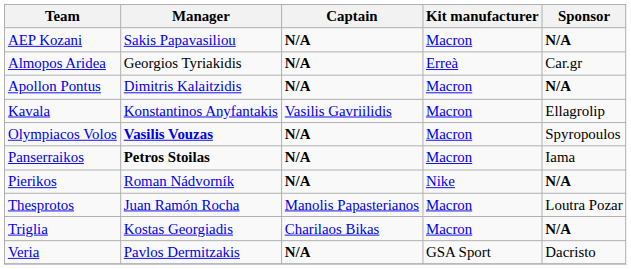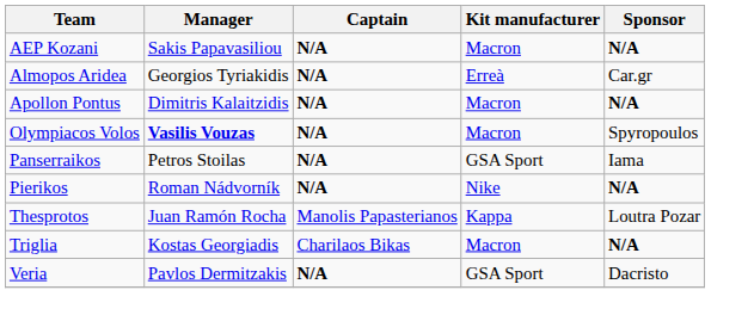 <table class="wikitable sortable" style="text-align: left;">
 <tr>
 <th>Team</th>
 <th>Manager</th>
 <th>Captain</th>
 <th>Kit manufacturer</th>
 <th>Sponsor</th>
 </tr>
 <tr>
 <td><a href='#'>AEP Kozani</a></td>
 <td> <a href='#'>Sakis Papavasiliou</a></td>
 <td><strong>N/A</strong></td>
 <td><a href='#'>Macron</a></td>
 <td><strong>N/A</strong></td>
 </tr>
 <tr>
 <td><a href='#'>Almopos Aridea</a></td>
 <td> Georgios Tyriakidis</td>
 <td><strong>N/A</strong></td>
 <td><a href='#'>Erreà</a></td>
 <td>Car.gr</td>
 </tr>
 <tr>
 <td><a href='#'>Apollon Pontus</a></td>
 <td> <a href='#'>Dimitris Kalaitzidis</a></td>
 <td><strong>N/A</strong></td>
 <td><a href='#'>Macron</a></td>
 <td><strong>N/A</strong></td>
 </tr>
 <tr>
-<td><a href='#'>Kavala</a></td>
-<td> <a href='#'>Konstantinos Anyfantakis</a></td>
-<td> <a href='#'>Vasilis Gavriilidis</a></td>
-<td><a href='#'>Macron</a></td>
-<td>Ellagrolip</td>
-</tr>
-<tr>
 <td><a href='#'>Olympiacos Volos</a></td>
 <td><strong> <a href='#'>Vasilis Vouzas</a></strong></td>
 <td><strong>N/A</strong></td>
 <td><a href='#'>Macron</a></td>
 <td>Spyropoulos</td>
 </tr>
 <tr>
 <td><a href='#'>Panserraikos</a></td>
-<td><strong> Petros Stoilas</strong></td>
+<td> Petros Stoilas</td>
 <td><strong>N/A</strong></td>
-<td><a href='#'>Macron</a></td>
+<td>GSA Sport</td>
 <td>Iama</td>
 </tr>
 <tr>
 <td><a href='#'>Pierikos</a></td>
 <td> <a href='#'>Roman Nádvorník</a></td>
 <td><strong>N/A</strong></td>
 <td><a href='#'>Nike</a></td>
 <td><strong>N/A</strong></td>
 </tr>
 <tr>
 <td><a href='#'>Thesprotos</a></td>
 <td> <a href='#'>Juan Ramón Rocha</a></td>
 <td> <a href='#'>Manolis Papasterianos</a></td>
-<td><a href='#'>Macron</a></td>
+<td><a href='#'>Kappa</a></td>
 <td>Loutra Pozar</td>
 </tr>
 <tr>
 <td><a href='#'>Triglia</a></td>
 <td> <a href='#'>Kostas Georgiadis</a></td>
 <td> <a href='#'>Charilaos Bikas</a></td>
 <td><a href='#'>Macron</a></td>
 <td><strong>N/A</strong></td>
 </tr>
 <tr>
 <td><a href='#'>Veria</a></td>
 <td> <a href='#'>Pavlos Dermitzakis</a></td>
 <td><strong>N/A</strong></td>
 <td>GSA Sport</td>
 <td>Dacristo</td>
 </tr>
 <tr>
 </tr>
 </table>
